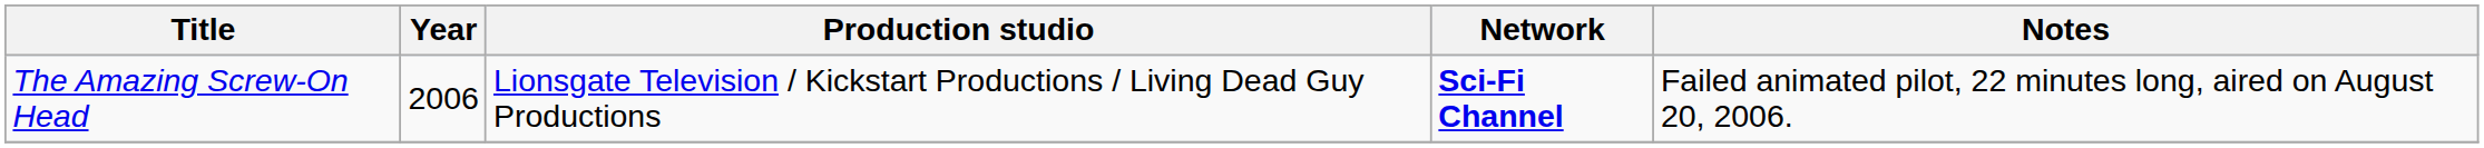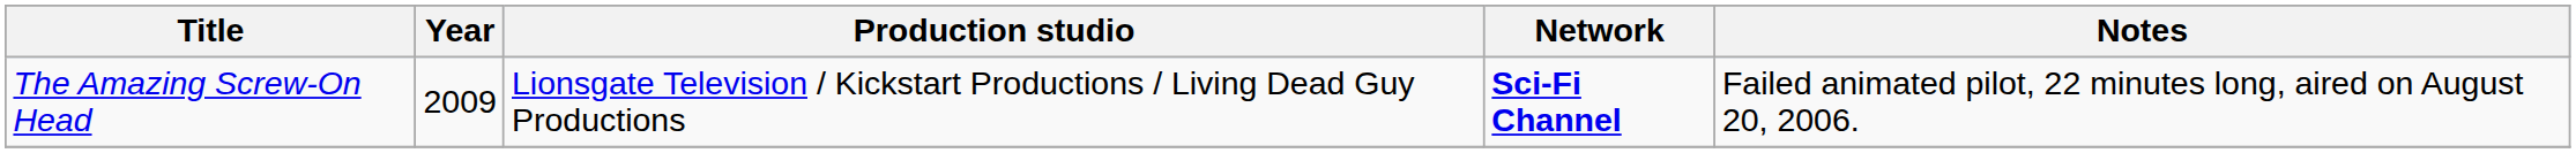 <table class="wikitable sortable">
 <tr style="background:#b0c4de;">
 <th>Title</th>
 <th>Year</th>
 <th>Production studio</th>
 <th>Network</th>
 <th>Notes</th>
 </tr>
 <tr>
 <td><em><a href='#'>The Amazing Screw-On Head</a></em></td>
-<td>2006</td>
+<td>2009</td>
 <td><a href='#'>Lionsgate Television</a> / Kickstart Productions / Living Dead Guy Productions</td>
 <td><strong><a href='#'>Sci-Fi Channel</a></strong></td>
 <td>Failed animated pilot, 22 minutes long, aired on August 20, 2006.</td>
 </tr>
 <tr>
 </tr>
 </table>
